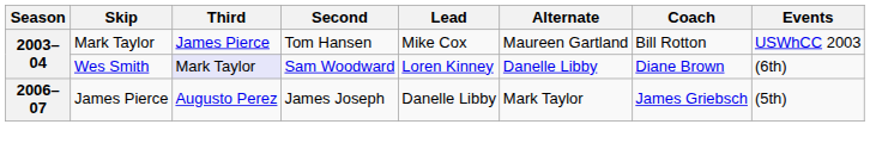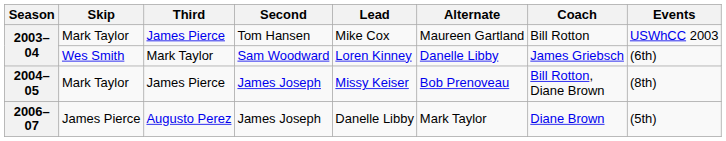 <table class="wikitable">
 <tr>
 <th scope="col" width=60>Season</th>
 <th scope="col">Skip</th>
 <th scope="col">Third</th>
 <th scope="col">Second</th>
 <th scope="col">Lead</th>
 <th scope="col">Alternate</th>
 <th scope="col">Coach</th>
 <th scope="col">Events</th>
 </tr>
 <tr>
 <th scope="row" rowspan=2>2003–04</th>
 <td>Mark Taylor</td>
 <td><a href='#'>James Pierce</a></td>
 <td>Tom Hansen</td>
 <td>Mike Cox</td>
 <td>Maureen Gartland</td>
 <td>Bill Rotton</td>
 <td><a href='#'>USWhCC</a> 2003 </td>
 </tr>
 <tr>
 <td><a href='#'>Wes Smith</a></td>
-<td style="background: lavender;">Mark Taylor</td>
+<td>Mark Taylor</td>
 <td><a href='#'>Sam Woodward</a></td>
 <td><a href='#'>Loren Kinney</a></td>
 <td><a href='#'>Danelle Libby</a></td>
-<td><a href='#'>Diane Brown</a></td>
+<td><a href='#'>James Griebsch</a></td>
 <td> (6th)</td>
+</tr>
+<tr>
+<th scope="row">2004–05</th>
+<td>Mark Taylor</td>
+<td>James Pierce</td>
+<td><a href='#'>James Joseph</a></td>
+<td><a href='#'>Missy Keiser</a></td>
+<td><a href='#'>Bob Prenoveau</a></td>
+<td><a href='#'>Bill Rotton</a>,<br>Diane Brown</td>
+<td> (8th)</td>
 </tr>
 <tr>
 <th scope="row">2006–07</th>
 <td>James Pierce</td>
 <td><a href='#'>Augusto Perez</a></td>
 <td>James Joseph</td>
 <td>Danelle Libby</td>
 <td>Mark Taylor</td>
-<td><a href='#'>James Griebsch</a></td>
+<td><a href='#'>Diane Brown</a></td>
 <td> (5th)</td>
 </tr>
 </table>
